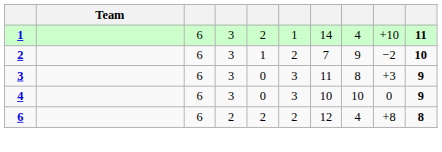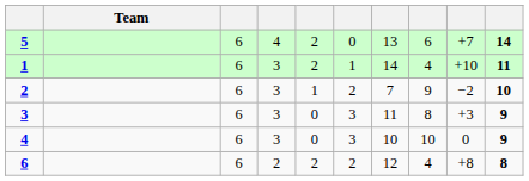 <table class="wikitable" style="text-align: center; font-size: 90%;">
 <tr>
 <th width=30></th>
 <th width=165>Team</th>
 <th width=30></th>
 <th width=30></th>
 <th width=30></th>
 <th width=30></th>
 <th width=30></th>
 <th width=30></th>
 <th width=30></th>
 <th width=30></th>
+</tr>
+<tr bgcolor="#ccffcc">
+<td><strong><a href='#'>5</a></strong></td>
+<td align="left"></td>
+<td>6</td>
+<td>4</td>
+<td>2</td>
+<td>0</td>
+<td>13</td>
+<td>6</td>
+<td>+7</td>
+<td><strong>14</strong></td>
 </tr>
 <tr bgcolor="#ccffcc">
 <td><strong><a href='#'>1</a></strong></td>
 <td align="left"></td>
 <td>6</td>
 <td>3</td>
 <td>2</td>
 <td>1</td>
 <td>14</td>
 <td>4</td>
 <td>+10</td>
 <td><strong>11</strong></td>
 </tr>
 <tr>
 <td><strong><a href='#'>2</a></strong></td>
 <td align="left"></td>
 <td>6</td>
 <td>3</td>
 <td>1</td>
 <td>2</td>
 <td>7</td>
 <td>9</td>
 <td>−2</td>
 <td><strong>10</strong></td>
 </tr>
 <tr>
 <td><strong><a href='#'>3</a></strong></td>
 <td align="left"></td>
 <td>6</td>
 <td>3</td>
 <td>0</td>
 <td>3</td>
 <td>11</td>
 <td>8</td>
 <td>+3</td>
 <td><strong>9</strong></td>
 </tr>
 <tr>
 <td><strong><a href='#'>4</a></strong></td>
 <td align="left"></td>
 <td>6</td>
 <td>3</td>
 <td>0</td>
 <td>3</td>
 <td>10</td>
 <td>10</td>
 <td>0</td>
 <td><strong>9</strong></td>
 </tr>
 <tr>
 <td><strong><a href='#'>6</a></strong></td>
 <td align="left"></td>
 <td>6</td>
 <td>2</td>
 <td>2</td>
 <td>2</td>
 <td>12</td>
 <td>4</td>
 <td>+8</td>
 <td><strong>8</strong></td>
 </tr>
 </table>
